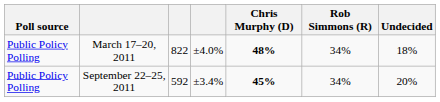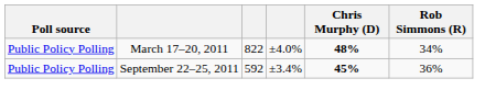 <table class="wikitable" style="text-align:center">
 <tr valign= bottom>
 <th>Poll source</th>
 <th></th>
 <th></th>
 <th></th>
 <th style="width:100px;">Chris<br>Murphy (D)</th>
 <th style="width:100px;">Rob<br>Simmons (R)</th>
-<th>Undecided</th>
 </tr>
 <tr>
 <td align=left><a href='#'>Public Policy Polling</a></td>
 <td>March 17–20, 2011</td>
 <td>822</td>
 <td>±4.0%</td>
 <td><strong>48%</strong></td>
 <td>34%</td>
-<td>18%</td>
 </tr>
 <tr>
 <td align=left><a href='#'>Public Policy Polling</a></td>
 <td>September 22–25, 2011</td>
 <td>592</td>
 <td>±3.4%</td>
 <td><strong>45%</strong></td>
-<td>34%</td>
-<td>20%</td>
+<td>36%</td>
 </tr>
 </table>
